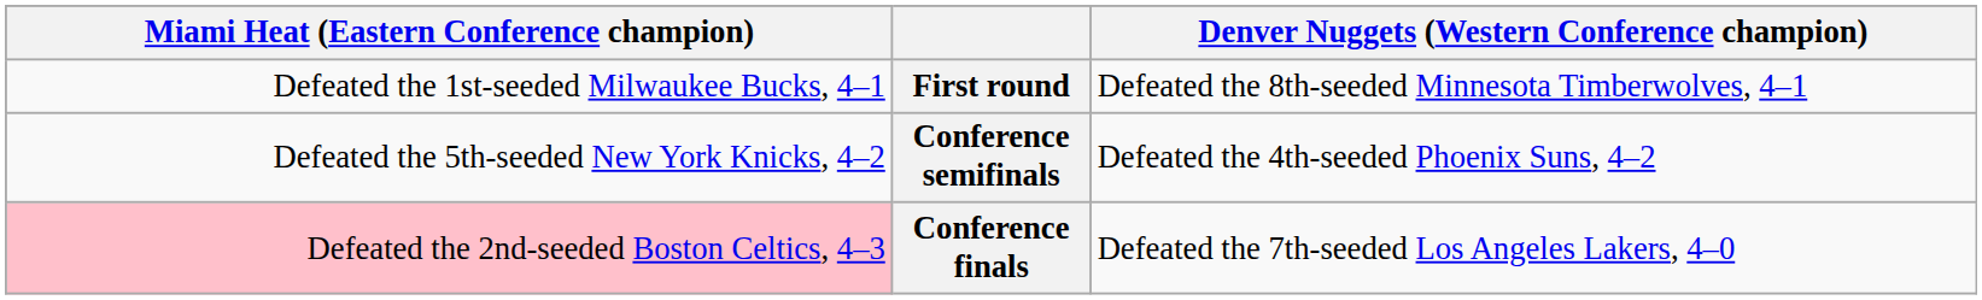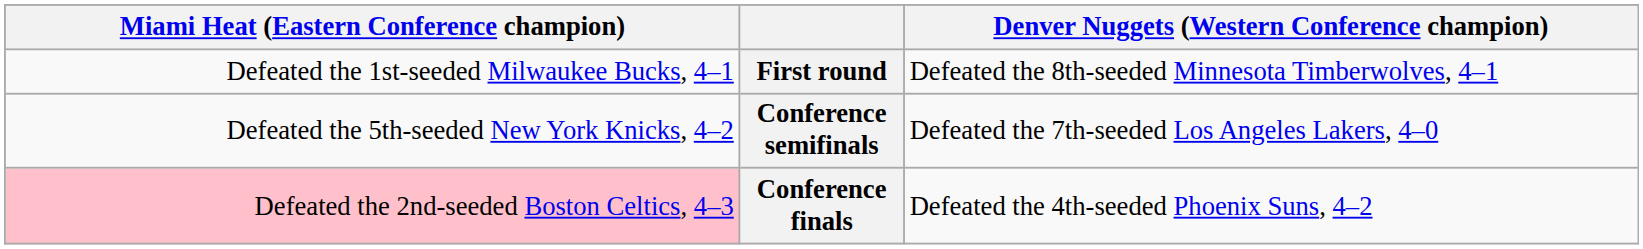 <table style="width:100%; font-size:90%" class="wikitable">
 <tr valign=top>
 <th style="width:45%;"><a href='#'>Miami Heat</a> (<a href='#'>Eastern Conference</a> champion)</th>
 <th colspan="2"></th>
 <th style="width:45%;"><a href='#'>Denver Nuggets</a> (<a href='#'>Western Conference</a> champion)</th>
 </tr>
 <tr>
 <td align=right>Defeated the 1st-seeded <a href='#'>Milwaukee Bucks</a>, <a href='#'>4–1</a></td>
 <th colspan=2>First round</th>
 <td align=left>Defeated the 8th-seeded <a href='#'>Minnesota Timberwolves</a>, <a href='#'>4–1</a></td>
 </tr>
 <tr>
 <td align=right>Defeated the 5th-seeded <a href='#'>New York Knicks</a>, <a href='#'>4–2</a></td>
 <th colspan=2>Conference semifinals</th>
-<td align=left>Defeated the 4th-seeded <a href='#'>Phoenix Suns</a>, <a href='#'>4–2</a></td>
+<td align=left>Defeated the 7th-seeded <a href='#'>Los Angeles Lakers</a>, <a href='#'>4–0</a></td>
 </tr>
 <tr>
 <td align=right style="background: pink;">Defeated the 2nd-seeded <a href='#'>Boston Celtics</a>, <a href='#'>4–3</a></td>
 <th colspan=2>Conference finals</th>
-<td align=left>Defeated the 7th-seeded <a href='#'>Los Angeles Lakers</a>, <a href='#'>4–0</a></td>
+<td align=left>Defeated the 4th-seeded <a href='#'>Phoenix Suns</a>, <a href='#'>4–2</a></td>
 </tr>
 </table>
